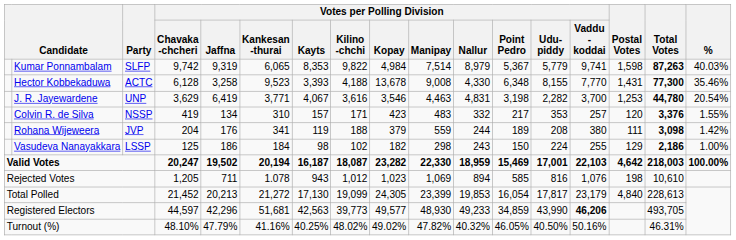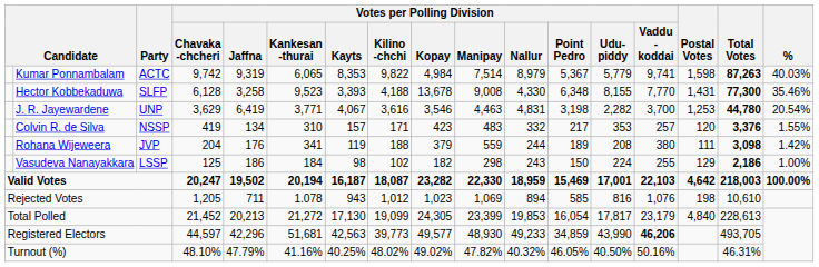 <table class="wikitable" border="1" style="text-align:right;">
 <tr>
 <th align=left valign=bottom rowspan=2 colspan=2>Candidate</th>
 <th align=left valign=bottom rowspan=2 width="40">Party</th>
 <th colspan=11>Votes per Polling Division</th>
 <th align=center valign=bottom rowspan=2 width="50">Postal<br>Votes</th>
 <th align=center valign=bottom rowspan=2 width="50">Total Votes</th>
 <th align=center valign=bottom rowspan=2 width="50">%</th>
 </tr>
 <tr>
 <th align=center valign=bottom width="50">Chavaka<br>-chcheri</th>
 <th align=center valign=bottom width="50">Jaffna</th>
 <th align=center valign=bottom width="50">Kankesan<br>-thurai</th>
 <th align=center valign=bottom width="50">Kayts</th>
 <th align=center valign=bottom width="50">Kilino<br>-chchi</th>
 <th align=center valign=bottom width="50">Kopay</th>
 <th align=center valign=bottom width="50">Manipay</th>
 <th align=center valign=bottom width="50">Nallur</th>
 <th align=center valign=bottom width="50">Point<br>Pedro</th>
 <th align=center valign=bottom width="50">Udu-<br>piddy</th>
 <th align=center valign=bottom width="50">Vaddu<br>-koddai</th>
 </tr>
 <tr>
 <td bgcolor=> </td>
 <td align=left><a href='#'>Kumar Ponnambalam</a></td>
-<td align=left><a href='#'>SLFP</a></td>
+<td align=left><a href='#'>ACTC</a></td>
 <td>9,742</td>
 <td>9,319</td>
 <td>6,065</td>
 <td>8,353</td>
 <td>9,822</td>
 <td>4,984</td>
 <td>7,514</td>
 <td>8,979</td>
 <td>5,367</td>
 <td>5,779</td>
 <td>9,741</td>
 <td>1,598</td>
 <td><strong>87,263</strong></td>
 <td>40.03%</td>
 </tr>
 <tr>
 <td bgcolor=> </td>
 <td align=left><a href='#'>Hector Kobbekaduwa</a></td>
-<td align=left><a href='#'>ACTC</a></td>
+<td align=left><a href='#'>SLFP</a></td>
 <td>6,128</td>
 <td>3,258</td>
 <td>9,523</td>
 <td>3,393</td>
 <td>4,188</td>
 <td>13,678</td>
 <td>9,008</td>
 <td>4,330</td>
 <td>6,348</td>
 <td>8,155</td>
 <td>7,770</td>
 <td>1,431</td>
 <td><strong>77,300</strong></td>
 <td>35.46%</td>
 </tr>
 <tr>
 <td bgcolor=> </td>
 <td align=left><a href='#'>J. R. Jayewardene</a></td>
 <td align=left><a href='#'>UNP</a></td>
 <td>3,629</td>
 <td>6,419</td>
 <td>3,771</td>
 <td>4,067</td>
 <td>3,616</td>
 <td>3,546</td>
 <td>4,463</td>
 <td>4,831</td>
 <td>3,198</td>
 <td>2,282</td>
 <td>3,700</td>
 <td>1,253</td>
 <td><strong>44,780</strong></td>
 <td>20.54%</td>
 </tr>
 <tr>
 <td bgcolor=> </td>
 <td align=left><a href='#'>Colvin R. de Silva</a></td>
 <td align=left><a href='#'>NSSP</a></td>
 <td>419</td>
 <td>134</td>
 <td>310</td>
 <td>157</td>
 <td>171</td>
 <td>423</td>
 <td>483</td>
 <td>332</td>
 <td>217</td>
 <td>353</td>
 <td>257</td>
 <td>120</td>
 <td><strong>3,376</strong></td>
 <td>1.55%</td>
 </tr>
 <tr>
 <td bgcolor=> </td>
 <td align=left><a href='#'>Rohana Wijeweera</a></td>
 <td align=left><a href='#'>JVP</a></td>
 <td>204</td>
 <td>176</td>
 <td>341</td>
 <td>119</td>
 <td>188</td>
 <td>379</td>
 <td>559</td>
 <td>244</td>
 <td>189</td>
 <td>208</td>
 <td>380</td>
 <td>111</td>
 <td><strong>3,098</strong></td>
 <td>1.42%</td>
 </tr>
 <tr>
 <td bgcolor=> </td>
 <td align=left><a href='#'>Vasudeva Nanayakkara</a></td>
 <td align=left><a href='#'>LSSP</a></td>
 <td>125</td>
 <td>186</td>
 <td>184</td>
 <td>98</td>
 <td>102</td>
 <td>182</td>
 <td>298</td>
 <td>243</td>
 <td>150</td>
 <td>224</td>
 <td>255</td>
 <td>129</td>
 <td><strong>2,186</strong></td>
 <td>1.00%</td>
 </tr>
 <tr>
 <td align=left colspan=3><strong>Valid Votes</strong></td>
 <td><strong>20,247</strong></td>
 <td><strong>19,502</strong></td>
 <td><strong>20,194</strong></td>
 <td><strong>16,187</strong></td>
 <td><strong>18,087</strong></td>
 <td><strong>23,282</strong></td>
 <td><strong>22,330</strong></td>
 <td><strong>18,959</strong></td>
 <td><strong>15,469</strong></td>
 <td><strong>17,001</strong></td>
 <td><strong>22,103</strong></td>
 <td><strong>4,642</strong></td>
 <td><strong>218,003</strong></td>
 <td><strong>100.00%</strong></td>
 </tr>
 <tr>
 <td align=left colspan=3>Rejected Votes</td>
 <td>1,205</td>
 <td>711</td>
 <td>1.078</td>
 <td>943</td>
 <td>1,012</td>
 <td>1,023</td>
 <td>1,069</td>
 <td>894</td>
 <td>585</td>
 <td>816</td>
 <td>1,076</td>
 <td>198</td>
 <td>10,610</td>
 <td></td>
 </tr>
 <tr>
 <td align=left colspan=3>Total Polled</td>
 <td>21,452</td>
 <td>20,213</td>
 <td>21,272</td>
 <td>17,130</td>
 <td>19,099</td>
 <td>24,305</td>
 <td>23,399</td>
 <td>19,853</td>
 <td>16,054</td>
 <td>17,817</td>
 <td>23,179</td>
 <td>4,840</td>
 <td>228,613</td>
 </tr>
 <tr>
 <td align=left colspan=3>Registered Electors</td>
 <td>44,597</td>
 <td>42,296</td>
 <td>51,681</td>
 <td>42,563</td>
 <td>39,773</td>
 <td>49,577</td>
 <td>48,930</td>
 <td>49,233</td>
 <td>34,859</td>
 <td>43,990</td>
 <td><strong>46,206</strong></td>
 <td></td>
 <td>493,705</td>
 </tr>
 <tr>
 <td align=left colspan=3>Turnout (%)</td>
 <td>48.10%</td>
 <td>47.79%</td>
 <td>41.16%</td>
 <td>40.25%</td>
 <td>48.02%</td>
 <td>49.02%</td>
 <td>47.82%</td>
 <td>40.32%</td>
 <td>46.05%</td>
 <td>40.50%</td>
 <td>50.16%</td>
 <td></td>
 <td>46.31%</td>
 </tr>
 </table>
